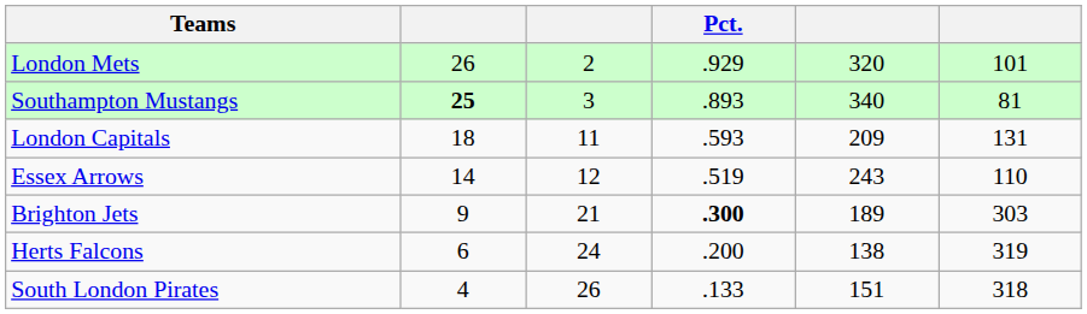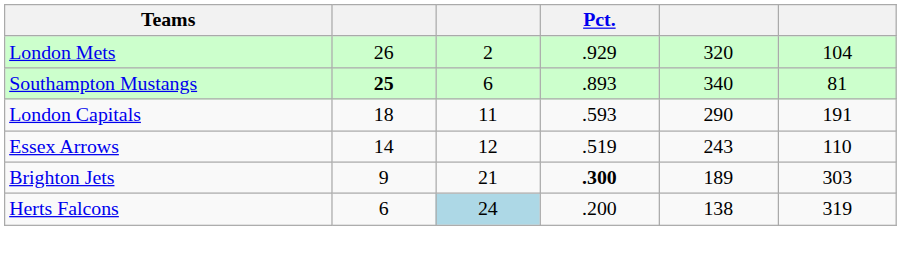 <table class="wikitable sortable" width="57%" style="text-align:center;">
 <tr>
 <th width="22%">Teams</th>
 <th width="7%"></th>
 <th width="7%"></th>
 <th width="8%"><a href='#'>Pct.</a></th>
 <th width="8%"></th>
 <th width="8%"></th>
 </tr>
 <tr bgcolor=ccffcc>
 <td align=left><a href='#'>London Mets</a></td>
 <td>26</td>
 <td>2</td>
 <td>.929</td>
 <td>320</td>
-<td>101</td>
+<td>104</td>
 </tr>
 <tr bgcolor=ccffcc>
 <td align=left><a href='#'>Southampton Mustangs</a></td>
 <td><strong>25</strong></td>
-<td>3</td>
+<td>6</td>
 <td>.893</td>
 <td>340</td>
 <td>81</td>
 </tr>
 <tr>
 <td align=left><a href='#'>London Capitals</a></td>
 <td>18</td>
 <td>11</td>
 <td>.593</td>
-<td>209</td>
-<td>131</td>
+<td>290</td>
+<td>191</td>
 </tr>
 <tr>
 <td align=left><a href='#'>Essex Arrows</a></td>
 <td>14</td>
 <td>12</td>
 <td>.519</td>
 <td>243</td>
 <td>110</td>
 </tr>
 <tr>
 <td align=left><a href='#'>Brighton Jets</a></td>
 <td>9</td>
 <td>21</td>
 <td><strong>.300</strong></td>
 <td>189</td>
 <td>303</td>
 </tr>
 <tr>
 <td align=left><a href='#'>Herts Falcons</a></td>
 <td>6</td>
-<td>24</td>
+<td style="background: lightblue;">24</td>
 <td>.200</td>
 <td>138</td>
 <td>319</td>
 </tr>
-<tr>
-<td align=left><a href='#'>South London Pirates</a></td>
-<td>4</td>
-<td>26</td>
-<td>.133</td>
-<td>151</td>
-<td>318</td>
-</tr>
 </table>
